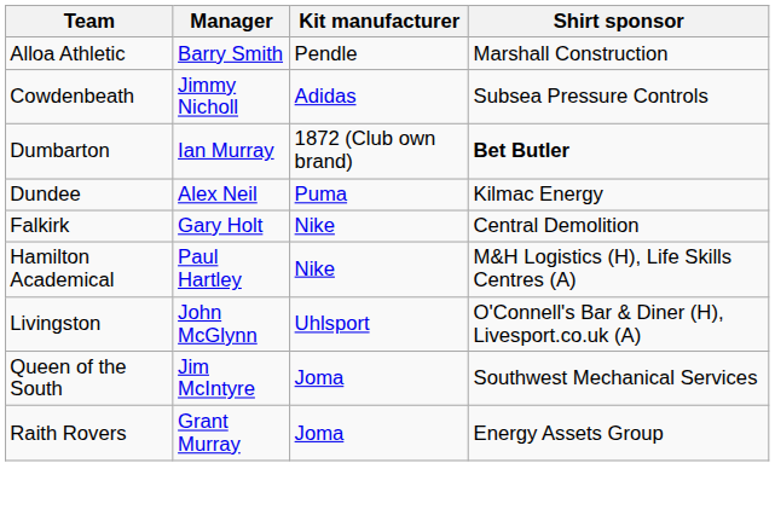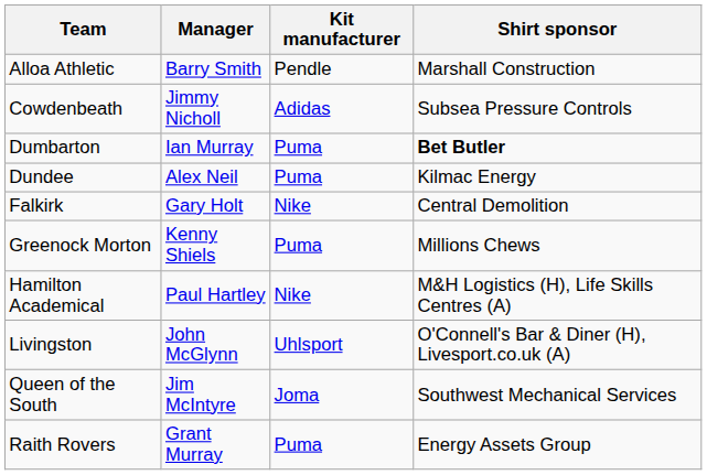 <table class="wikitable">
 <tr>
 <th>Team</th>
 <th>Manager</th>
 <th>Kit manufacturer</th>
 <th>Shirt sponsor</th>
 </tr>
 <tr>
 <td>Alloa Athletic</td>
 <td> <a href='#'>Barry Smith</a></td>
 <td>Pendle</td>
 <td>Marshall Construction</td>
 </tr>
 <tr>
 <td>Cowdenbeath</td>
 <td> <a href='#'>Jimmy Nicholl</a></td>
 <td><a href='#'>Adidas</a></td>
 <td>Subsea Pressure Controls</td>
 </tr>
 <tr>
 <td>Dumbarton</td>
 <td> <a href='#'>Ian Murray</a></td>
-<td>1872 (Club own brand)</td>
+<td><a href='#'>Puma</a></td>
 <td><strong>Bet Butler</strong></td>
 </tr>
 <tr>
 <td>Dundee</td>
 <td> <a href='#'>Alex Neil</a></td>
 <td><a href='#'>Puma</a></td>
 <td>Kilmac Energy</td>
 </tr>
 <tr>
 <td>Falkirk</td>
 <td> <a href='#'>Gary Holt</a></td>
 <td><a href='#'>Nike</a></td>
 <td>Central Demolition</td>
+</tr>
+<tr>
+<td>Greenock Morton</td>
+<td> <a href='#'>Kenny Shiels</a></td>
+<td><a href='#'>Puma</a></td>
+<td>Millions Chews</td>
 </tr>
 <tr>
 <td>Hamilton Academical</td>
 <td> <a href='#'>Paul Hartley</a></td>
 <td><a href='#'>Nike</a></td>
 <td>M&H Logistics (H), Life Skills Centres (A)</td>
 </tr>
 <tr>
 <td>Livingston</td>
 <td> <a href='#'>John McGlynn</a></td>
 <td><a href='#'>Uhlsport</a></td>
 <td>O'Connell's Bar & Diner (H), Livesport.co.uk (A)</td>
 </tr>
 <tr>
 <td>Queen of the South</td>
 <td> <a href='#'>Jim McIntyre</a></td>
 <td><a href='#'>Joma</a></td>
 <td>Southwest Mechanical Services</td>
 </tr>
 <tr>
 <td>Raith Rovers</td>
 <td> <a href='#'>Grant Murray</a></td>
-<td><a href='#'>Joma</a></td>
+<td><a href='#'>Puma</a></td>
 <td>Energy Assets Group</td>
 </tr>
 </table>
